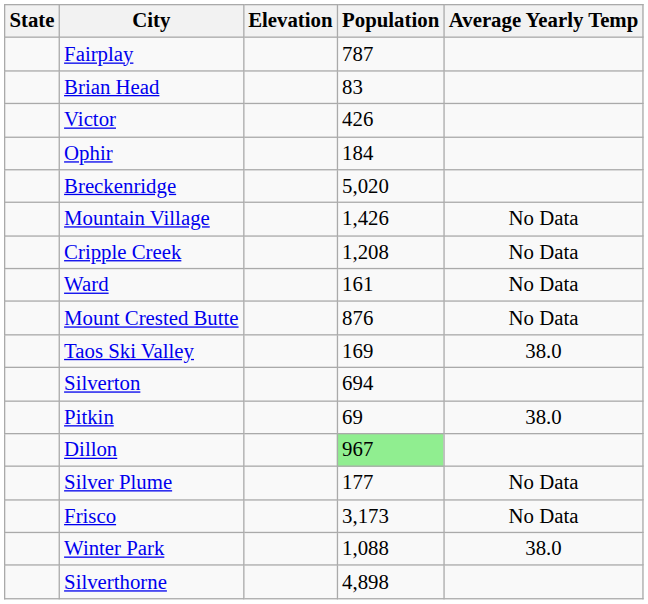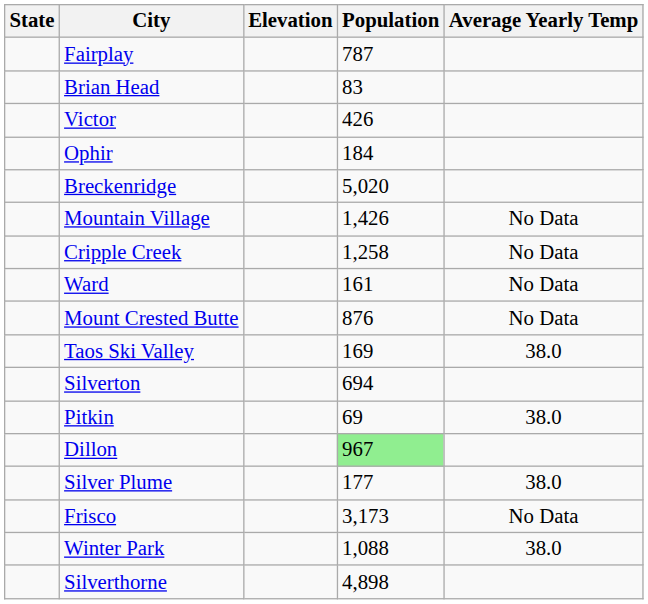 <table class="wikitable sortable">
 <tr>
 <th>State</th>
 <th>City</th>
 <th>Elevation</th>
 <th>Population</th>
 <th>Average Yearly Temp</th>
 </tr>
 <tr>
 <td></td>
 <td><a href='#'>Fairplay</a></td>
 <td></td>
 <td>787</td>
 <td style="text-align:center;"></td>
 </tr>
 <tr>
 <td></td>
 <td><a href='#'>Brian Head</a></td>
 <td></td>
 <td>83</td>
 <td style="text-align:center;"></td>
 </tr>
 <tr>
 <td></td>
 <td><a href='#'>Victor</a></td>
 <td></td>
 <td>426</td>
 <td style="text-align:center;"></td>
 </tr>
 <tr>
 <td></td>
 <td><a href='#'>Ophir</a></td>
 <td></td>
 <td>184</td>
 <td style="text-align:center;"></td>
 </tr>
 <tr>
 <td></td>
 <td><a href='#'>Breckenridge</a></td>
 <td></td>
 <td>5,020</td>
 <td style="text-align:center;"></td>
 </tr>
 <tr>
 <td></td>
 <td><a href='#'>Mountain Village</a></td>
 <td></td>
 <td>1,426</td>
 <td style="text-align:center;">No Data</td>
 </tr>
 <tr>
 <td></td>
 <td><a href='#'>Cripple Creek</a></td>
 <td></td>
-<td>1,208</td>
+<td>1,258</td>
 <td style="text-align:center;">No Data</td>
 </tr>
 <tr>
 <td></td>
 <td><a href='#'>Ward</a></td>
 <td></td>
 <td>161</td>
 <td style="text-align:center;">No Data</td>
 </tr>
 <tr>
 <td></td>
 <td><a href='#'>Mount Crested Butte</a></td>
 <td></td>
 <td>876</td>
 <td style="text-align:center;">No Data</td>
 </tr>
 <tr>
 <td></td>
 <td><a href='#'>Taos Ski Valley</a></td>
 <td></td>
 <td>169</td>
 <td style="text-align:center;">38.0</td>
 </tr>
 <tr>
 <td></td>
 <td><a href='#'>Silverton</a></td>
 <td></td>
 <td>694</td>
 <td style="text-align:center;"></td>
 </tr>
 <tr>
 <td></td>
 <td><a href='#'>Pitkin</a></td>
 <td></td>
 <td>69</td>
 <td style="text-align:center;">38.0</td>
 </tr>
 <tr>
 <td></td>
 <td><a href='#'>Dillon</a></td>
 <td></td>
 <td style="background: lightgreen;">967</td>
 <td style="text-align:center;"></td>
 </tr>
 <tr>
 <td></td>
 <td><a href='#'>Silver Plume</a></td>
 <td></td>
 <td>177</td>
-<td style="text-align:center;">No Data</td>
+<td style="text-align:center;">38.0</td>
 </tr>
 <tr>
 <td></td>
 <td><a href='#'>Frisco</a></td>
 <td></td>
 <td>3,173</td>
 <td style="text-align:center;">No Data</td>
 </tr>
 <tr>
 <td></td>
 <td><a href='#'>Winter Park</a></td>
 <td></td>
 <td>1,088</td>
 <td style="text-align:center;">38.0</td>
 </tr>
 <tr>
 <td></td>
 <td><a href='#'>Silverthorne</a></td>
 <td></td>
 <td>4,898</td>
 <td style="text-align:center;"></td>
 </tr>
 </table>
